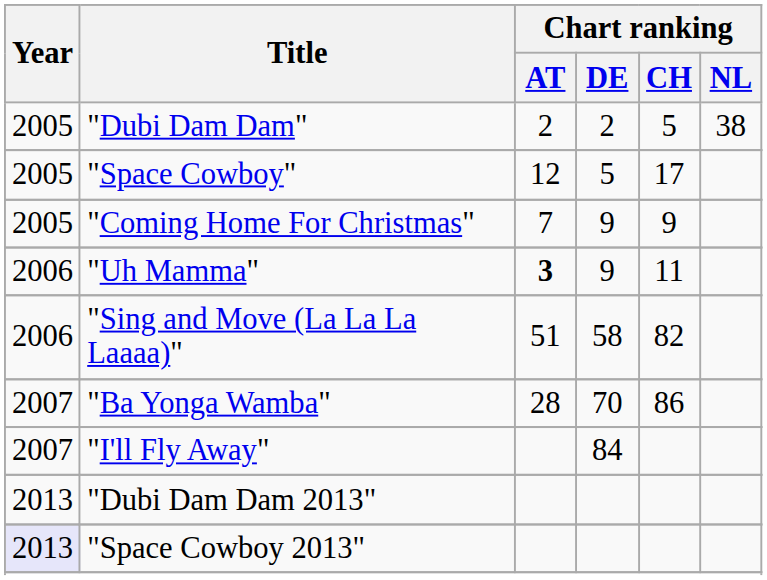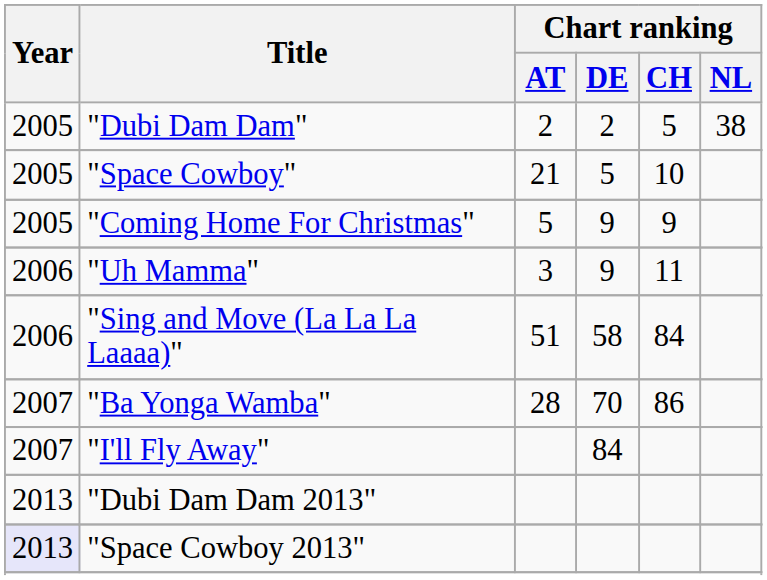 <table class="wikitable">
 <tr>
 <th width="25" rowspan="2">Year</th>
 <th width="220" rowspan="2">Title</th>
 <th colspan="5">Chart ranking</th>
 </tr>
 <tr bgcolor="#efefef">
 <th width="25"><a href='#'>AT</a></th>
 <th width="25"><a href='#'>DE</a></th>
 <th width="25"><a href='#'>CH</a></th>
 <th width="25"><a href='#'>NL</a></th>
 </tr>
 <tr>
 <td>2005</td>
 <td>"<a href='#'>Dubi Dam Dam</a>"</td>
 <td align="center">2</td>
 <td align="center">2</td>
 <td align="center">5</td>
 <td align="center">38</td>
 </tr>
 <tr>
 </tr>
 <tr>
 <td>2005</td>
 <td>"<a href='#'>Space Cowboy</a>"</td>
-<td align="center">12</td>
+<td align="center">21</td>
 <td align="center">5</td>
-<td align="center">17</td>
+<td align="center">10</td>
 <td align="center"></td>
 </tr>
 <tr>
 </tr>
 <tr>
 <td>2005</td>
 <td>"<a href='#'>Coming Home For Christmas</a>"</td>
-<td align="center">7</td>
+<td align="center">5</td>
 <td align="center">9</td>
 <td align="center">9</td>
 <td align="center"></td>
 </tr>
 <tr>
 </tr>
 <tr>
 <td>2006</td>
 <td>"<a href='#'>Uh Mamma</a>"</td>
-<td align="center"><strong>3</strong></td>
+<td align="center">3</td>
 <td align="center">9</td>
 <td align="center">11</td>
 <td align="center"></td>
 </tr>
 <tr>
 </tr>
 <tr>
 <td>2006</td>
 <td>"<a href='#'>Sing and Move (La La La Laaaa)</a>"</td>
 <td align="center">51</td>
 <td align="center">58</td>
-<td align="center">82</td>
+<td align="center">84</td>
 <td align="center"></td>
 </tr>
 <tr>
 </tr>
 <tr>
 <td>2007</td>
 <td>"<a href='#'>Ba Yonga Wamba</a>"</td>
 <td align="center">28</td>
 <td align="center">70</td>
 <td align="center">86</td>
 <td align="center"></td>
 </tr>
 <tr>
 </tr>
 <tr>
 <td>2007</td>
 <td>"<a href='#'>I'll Fly Away</a>"</td>
 <td align="center"></td>
 <td align="center">84</td>
 <td align="center"></td>
 <td align="center"></td>
 </tr>
 <tr>
 </tr>
 <tr>
 <td>2013</td>
 <td>"Dubi Dam Dam 2013"</td>
 <td align="center"></td>
 <td align="center"></td>
 <td align="center"></td>
 <td align="center"></td>
 </tr>
 <tr>
 </tr>
 <tr>
 <td style="background: lavender;">2013</td>
 <td>"Space Cowboy 2013"</td>
 <td align="center"></td>
 <td align="center"></td>
 <td align="center"></td>
 <td align="center"></td>
 </tr>
 <tr>
 </tr>
 <tr>
 </tr>
 </table>
